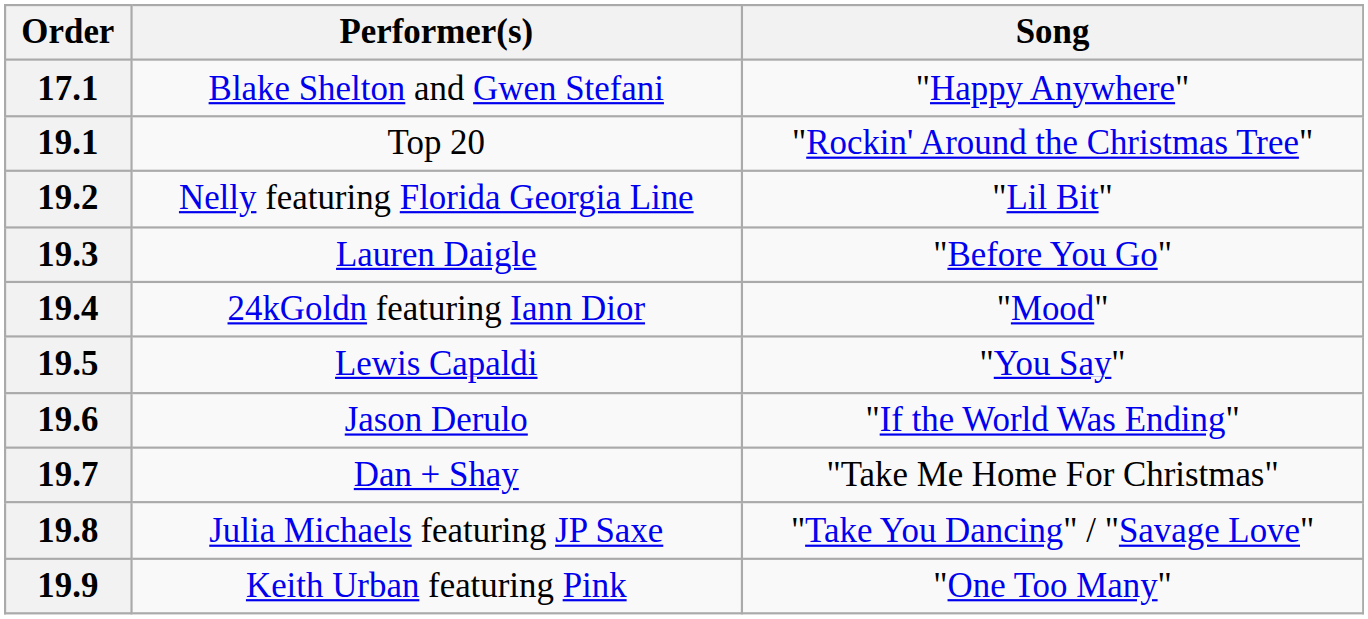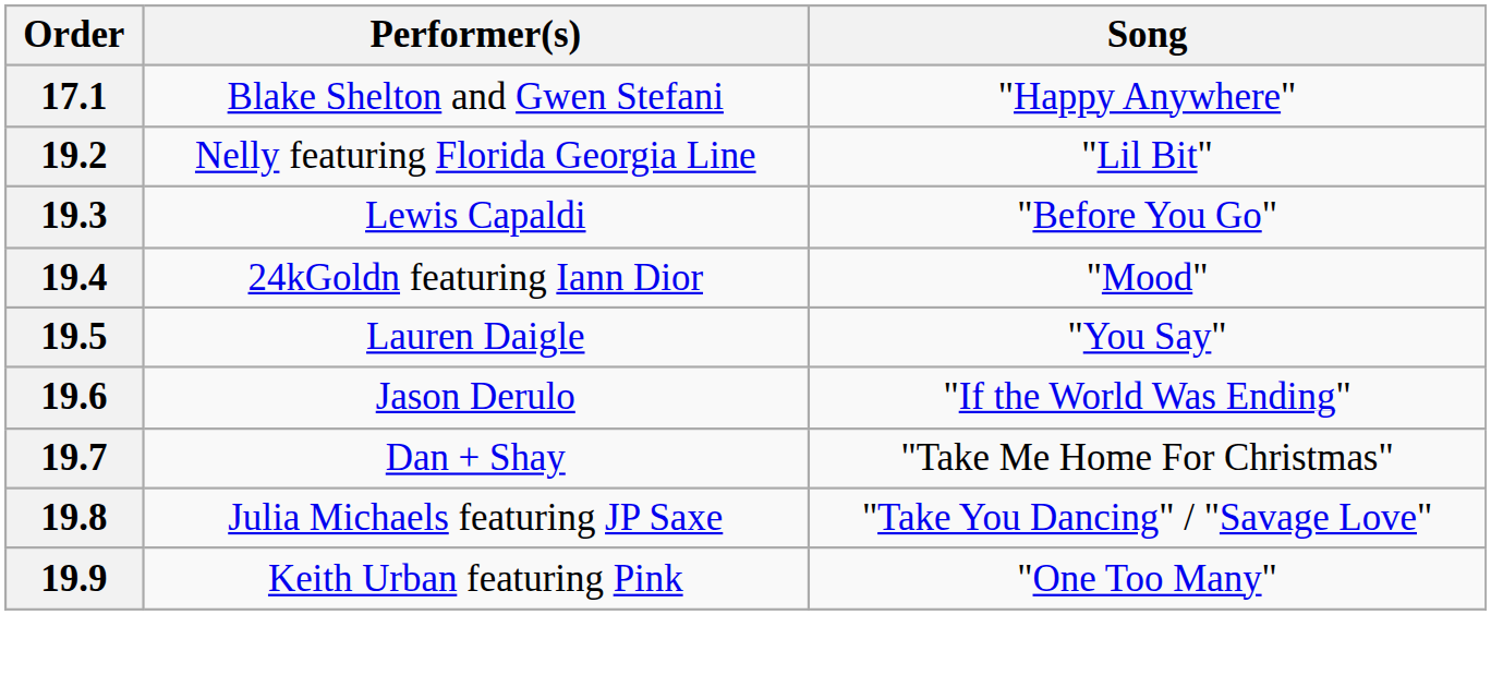 <table class="wikitable" style="text-align:center; width:100%;">
 <tr>
 <th scope="col">Order</th>
 <th scope="col">Performer(s)</th>
 <th scope="col">Song</th>
 </tr>
 <tr>
 <th scope="row">17.1</th>
 <td><a href='#'>Blake Shelton</a> and <a href='#'>Gwen Stefani</a></td>
 <td>"<a href='#'>Happy Anywhere</a>"</td>
 </tr>
 <tr>
-<th scope="row">19.1</th>
-<td>Top 20<br></td>
-<td>"<a href='#'>Rockin' Around the Christmas Tree</a>"</td>
-</tr>
-<tr>
 <th scope="row">19.2</th>
 <td><a href='#'>Nelly</a> featuring <a href='#'>Florida Georgia Line</a></td>
 <td>"<a href='#'>Lil Bit</a>"</td>
 </tr>
 <tr>
 <th scope="row">19.3</th>
-<td><a href='#'>Lauren Daigle</a></td>
+<td><a href='#'>Lewis Capaldi</a></td>
 <td>"<a href='#'>Before You Go</a>"</td>
 </tr>
 <tr>
 <th scope="row">19.4</th>
 <td><a href='#'>24kGoldn</a> featuring <a href='#'>Iann Dior</a></td>
 <td>"<a href='#'>Mood</a>"</td>
 </tr>
 <tr>
 <th scope="row">19.5</th>
-<td><a href='#'>Lewis Capaldi</a></td>
+<td><a href='#'>Lauren Daigle</a></td>
 <td>"<a href='#'>You Say</a>"</td>
 </tr>
 <tr>
 <th scope="row">19.6</th>
 <td><a href='#'>Jason Derulo</a></td>
 <td>"<a href='#'>If the World Was Ending</a>"</td>
 </tr>
 <tr>
 <th scope="row">19.7</th>
 <td><a href='#'>Dan + Shay</a></td>
 <td>"Take Me Home For Christmas"</td>
 </tr>
 <tr>
 <th scope="row">19.8</th>
 <td><a href='#'>Julia Michaels</a> featuring <a href='#'>JP Saxe</a></td>
 <td>"<a href='#'>Take You Dancing</a>" / "<a href='#'>Savage Love</a>"</td>
 </tr>
 <tr>
 <th scope="row">19.9</th>
 <td><a href='#'>Keith Urban</a> featuring <a href='#'>Pink</a></td>
 <td>"<a href='#'>One Too Many</a>"</td>
 </tr>
 </table>
